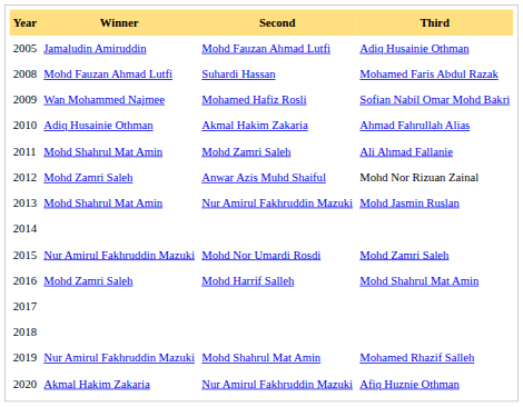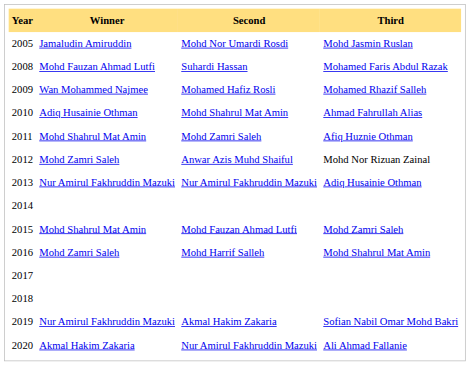 <table cellpadding="4" cellspacing="0"  style="border: 1px solid silver; color: black; margin: 0 0 0.5em 0; background-color: white; padding: 5px; text-align: left; font-size:85%; vertical-align: top; line-height:1.6em;">
 <tr>
 <th scope=col; align="center" bgcolor="FFDF80">Year</th>
 <th scope=col; align="center" bgcolor="FFDF80">Winner</th>
 <th scope=col; align="center" bgcolor="FFDF80">Second</th>
 <th scope=col; align="center" bgcolor="FFDF80">Third</th>
 </tr>
 <tr>
 </tr>
 <tr>
 <td>2005</td>
 <td><a href='#'>Jamaludin Amiruddin</a></td>
-<td><a href='#'>Mohd Fauzan Ahmad Lutfi</a></td>
-<td><a href='#'>Adiq Husainie Othman</a></td>
+<td><a href='#'>Mohd Nor Umardi Rosdi</a></td>
+<td><a href='#'>Mohd Jasmin Ruslan</a></td>
 </tr>
 <tr>
 <td>2008</td>
 <td><a href='#'>Mohd Fauzan Ahmad Lutfi</a></td>
 <td><a href='#'>Suhardi Hassan</a></td>
 <td><a href='#'>Mohamed Faris Abdul Razak</a></td>
 </tr>
 <tr>
 <td>2009</td>
 <td><a href='#'>Wan Mohammed Najmee</a></td>
 <td><a href='#'>Mohamed Hafiz Rosli</a></td>
-<td><a href='#'>Sofian Nabil Omar Mohd Bakri</a></td>
+<td><a href='#'>Mohamed Rhazif Salleh</a></td>
 </tr>
 <tr>
 <td>2010</td>
 <td><a href='#'>Adiq Husainie Othman</a></td>
-<td><a href='#'>Akmal Hakim Zakaria</a></td>
+<td><a href='#'>Mohd Shahrul Mat Amin</a></td>
 <td><a href='#'>Ahmad Fahrullah Alias</a></td>
 </tr>
 <tr>
 <td>2011</td>
 <td><a href='#'>Mohd Shahrul Mat Amin</a></td>
 <td><a href='#'>Mohd Zamri Saleh</a></td>
-<td><a href='#'>Ali Ahmad Fallanie</a></td>
+<td><a href='#'>Afiq Huznie Othman</a></td>
 </tr>
 <tr>
 <td>2012</td>
 <td><a href='#'>Mohd Zamri Saleh</a></td>
 <td><a href='#'>Anwar Azis Muhd Shaiful</a></td>
 <td>Mohd Nor Rizuan Zainal</td>
 </tr>
 <tr>
 <td>2013</td>
-<td><a href='#'>Mohd Shahrul Mat Amin</a></td>
 <td><a href='#'>Nur Amirul Fakhruddin Mazuki</a></td>
-<td><a href='#'>Mohd Jasmin Ruslan</a></td>
+<td><a href='#'>Nur Amirul Fakhruddin Mazuki</a></td>
+<td><a href='#'>Adiq Husainie Othman</a></td>
 </tr>
 <tr>
 <td>2014</td>
 <td></td>
 <td></td>
 <td></td>
 </tr>
 <tr>
 <td>2015</td>
-<td><a href='#'>Nur Amirul Fakhruddin Mazuki</a></td>
-<td><a href='#'>Mohd Nor Umardi Rosdi</a></td>
+<td><a href='#'>Mohd Shahrul Mat Amin</a></td>
+<td><a href='#'>Mohd Fauzan Ahmad Lutfi</a></td>
 <td><a href='#'>Mohd Zamri Saleh</a></td>
 </tr>
 <tr>
 <td>2016</td>
 <td><a href='#'>Mohd Zamri Saleh</a></td>
 <td><a href='#'>Mohd Harrif Salleh</a></td>
 <td><a href='#'>Mohd Shahrul Mat Amin</a></td>
 </tr>
 <tr>
 <td>2017</td>
 <td></td>
 <td></td>
 <td></td>
 </tr>
 <tr>
 <td>2018</td>
 <td></td>
 <td></td>
 <td></td>
 </tr>
 <tr>
 <td>2019</td>
 <td><a href='#'>Nur Amirul Fakhruddin Mazuki</a></td>
-<td><a href='#'>Mohd Shahrul Mat Amin</a></td>
-<td><a href='#'>Mohamed Rhazif Salleh</a></td>
+<td><a href='#'>Akmal Hakim Zakaria</a></td>
+<td><a href='#'>Sofian Nabil Omar Mohd Bakri</a></td>
 </tr>
 <tr>
 <td>2020</td>
 <td><a href='#'>Akmal Hakim Zakaria</a></td>
 <td><a href='#'>Nur Amirul Fakhruddin Mazuki</a></td>
-<td><a href='#'>Afiq Huznie Othman</a></td>
+<td><a href='#'>Ali Ahmad Fallanie</a></td>
 </tr>
 </table>
